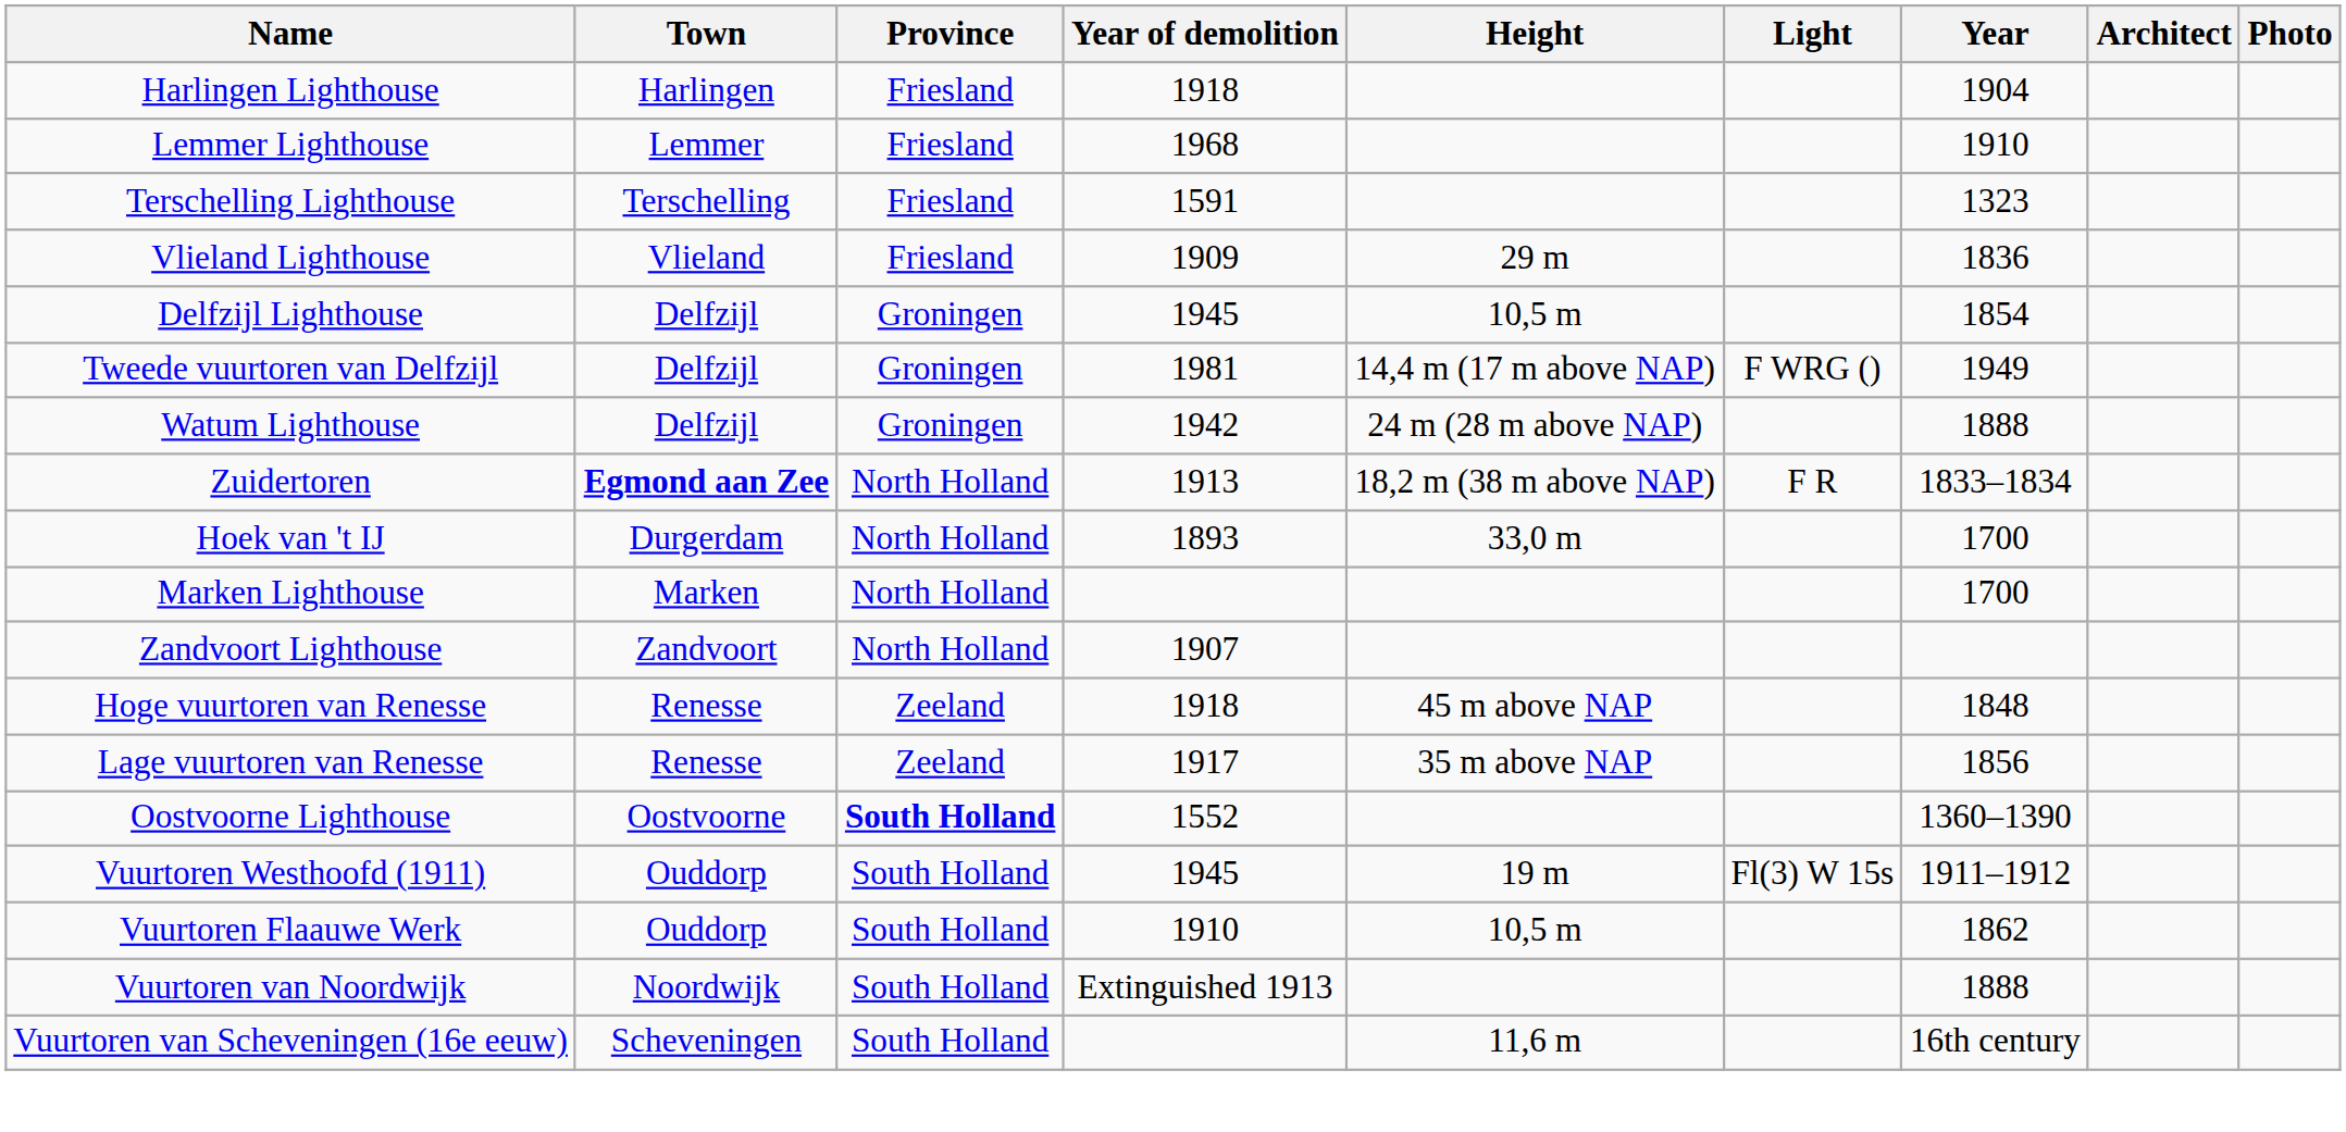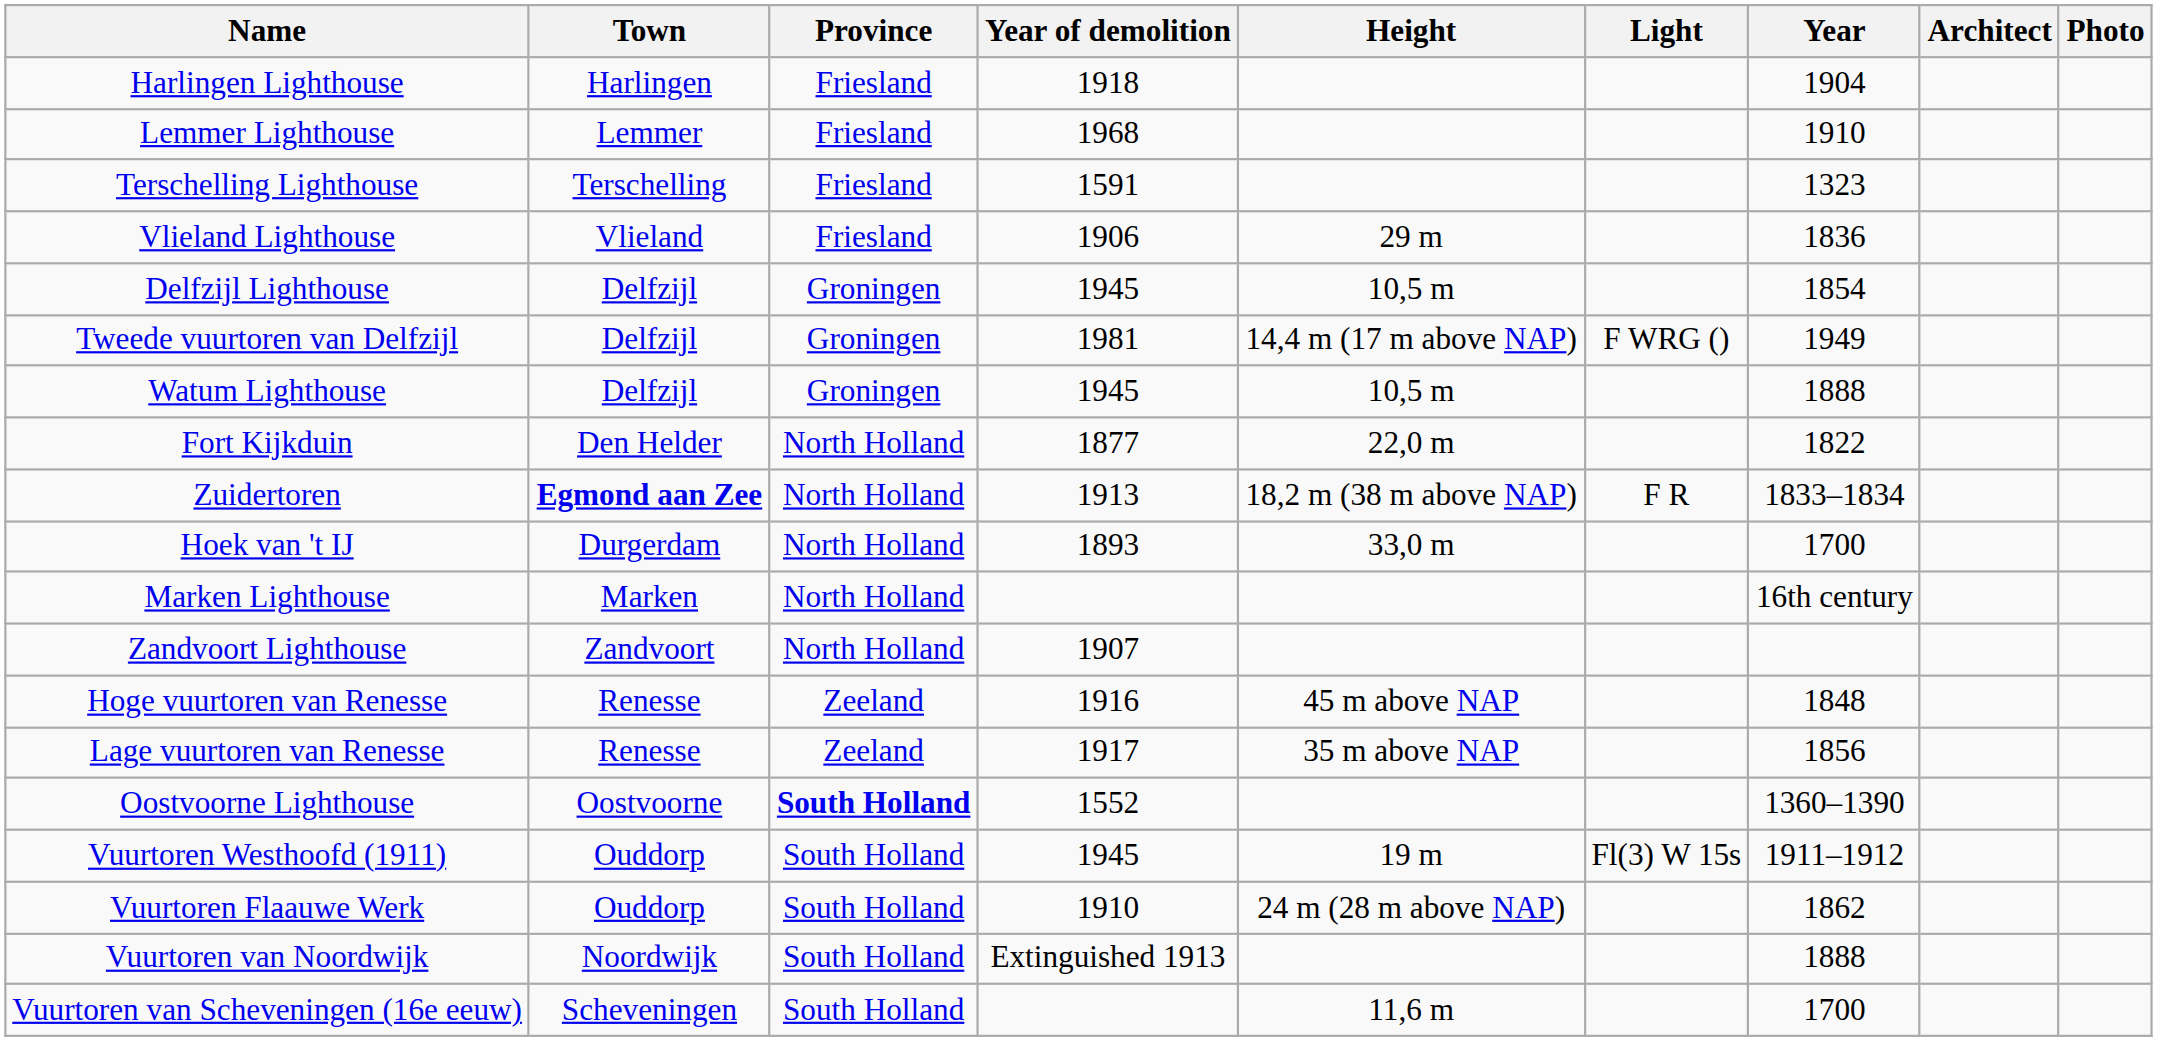 <table class="sortable wikitable vatop" style="margin:auto; text-align:center; font-size:90%">
 <tr>
 <th>Name</th>
 <th>Town</th>
 <th>Province</th>
 <th>Year of demolition</th>
 <th>Height</th>
 <th>Light</th>
 <th>Year</th>
 <th>Architect</th>
 <th class="unsortable">Photo</th>
 </tr>
 <tr>
 <td><a href='#'>Harlingen Lighthouse</a></td>
 <td><a href='#'>Harlingen</a></td>
 <td><a href='#'>Friesland</a></td>
 <td>1918</td>
 <td></td>
 <td></td>
 <td>1904</td>
 <td></td>
 <td></td>
 </tr>
 <tr>
 <td><a href='#'>Lemmer Lighthouse</a></td>
 <td><a href='#'>Lemmer</a></td>
 <td><a href='#'>Friesland</a></td>
 <td>1968</td>
 <td></td>
 <td></td>
 <td>1910</td>
 <td></td>
 <td></td>
 </tr>
 <tr>
 <td><a href='#'>Terschelling Lighthouse</a></td>
 <td><a href='#'>Terschelling</a></td>
 <td><a href='#'>Friesland</a></td>
 <td>1591</td>
 <td></td>
 <td></td>
 <td>1323</td>
 <td></td>
 <td></td>
 </tr>
 <tr>
 <td><a href='#'>Vlieland Lighthouse</a></td>
 <td><a href='#'>Vlieland</a></td>
 <td><a href='#'>Friesland</a></td>
-<td>1909</td>
+<td>1906</td>
 <td>29 m</td>
 <td></td>
 <td>1836</td>
 <td></td>
 <td></td>
 </tr>
 <tr>
 <td><a href='#'>Delfzijl Lighthouse</a></td>
 <td><a href='#'>Delfzijl</a></td>
 <td><a href='#'>Groningen</a></td>
 <td>1945</td>
 <td>10,5 m</td>
 <td></td>
 <td>1854</td>
 <td></td>
 <td></td>
 </tr>
 <tr>
 <td><a href='#'>Tweede vuurtoren van Delfzijl</a></td>
 <td><a href='#'>Delfzijl</a></td>
 <td><a href='#'>Groningen</a></td>
 <td>1981</td>
 <td>14,4 m (17 m above <a href='#'>NAP</a>)</td>
 <td>F WRG ()</td>
 <td>1949</td>
 <td></td>
 <td></td>
 </tr>
 <tr>
 <td><a href='#'>Watum Lighthouse</a></td>
 <td><a href='#'>Delfzijl</a></td>
 <td><a href='#'>Groningen</a></td>
-<td>1942</td>
-<td>24 m (28 m above <a href='#'>NAP</a>)</td>
+<td>1945</td>
+<td>10,5 m</td>
 <td></td>
 <td>1888</td>
+<td></td>
+<td></td>
+</tr>
+<tr>
+<td><a href='#'>Fort Kijkduin</a></td>
+<td><a href='#'>Den Helder</a></td>
+<td><a href='#'>North Holland</a></td>
+<td>1877</td>
+<td>22,0 m</td>
+<td></td>
+<td>1822</td>
 <td></td>
 <td></td>
 </tr>
 <tr>
 <td><a href='#'>Zuidertoren</a></td>
 <td><strong><a href='#'>Egmond aan Zee</a></strong></td>
 <td><a href='#'>North Holland</a></td>
 <td>1913</td>
 <td>18,2 m (38 m above <a href='#'>NAP</a>)</td>
 <td>F R</td>
 <td>1833–1834</td>
 <td></td>
 <td></td>
 </tr>
 <tr>
 <td><a href='#'>Hoek van 't IJ</a></td>
 <td><a href='#'>Durgerdam</a></td>
 <td><a href='#'>North Holland</a></td>
 <td>1893</td>
 <td>33,0 m</td>
 <td></td>
 <td>1700</td>
 <td></td>
 <td></td>
 </tr>
 <tr>
 <td><a href='#'>Marken Lighthouse</a></td>
 <td><a href='#'>Marken</a></td>
 <td><a href='#'>North Holland</a></td>
 <td></td>
 <td></td>
 <td></td>
-<td>1700</td>
+<td>16th century</td>
 <td></td>
 <td></td>
 </tr>
 <tr>
 <td><a href='#'>Zandvoort Lighthouse</a></td>
 <td><a href='#'>Zandvoort</a></td>
 <td><a href='#'>North Holland</a></td>
 <td>1907</td>
 <td></td>
 <td></td>
 <td></td>
 <td></td>
 <td></td>
 </tr>
 <tr>
 <td><a href='#'>Hoge vuurtoren van Renesse</a></td>
 <td><a href='#'>Renesse</a></td>
 <td><a href='#'>Zeeland</a></td>
-<td>1918</td>
+<td>1916</td>
 <td>45 m above <a href='#'>NAP</a></td>
 <td></td>
 <td>1848</td>
 <td></td>
 <td></td>
 </tr>
 <tr>
 <td><a href='#'>Lage vuurtoren van Renesse</a></td>
 <td><a href='#'>Renesse</a></td>
 <td><a href='#'>Zeeland</a></td>
 <td>1917</td>
 <td>35 m above <a href='#'>NAP</a></td>
 <td></td>
 <td>1856</td>
 <td></td>
 <td></td>
 </tr>
 <tr>
 <td><a href='#'>Oostvoorne Lighthouse</a></td>
 <td><a href='#'>Oostvoorne</a></td>
 <td><strong><a href='#'>South Holland</a></strong></td>
 <td>1552</td>
 <td></td>
 <td></td>
 <td>1360–1390</td>
 <td></td>
 <td></td>
 </tr>
 <tr>
 <td><a href='#'>Vuurtoren Westhoofd (1911)</a></td>
 <td><a href='#'>Ouddorp</a></td>
 <td><a href='#'>South Holland</a></td>
 <td>1945</td>
 <td>19 m</td>
 <td>Fl(3) W 15s</td>
 <td>1911–1912</td>
 <td></td>
 <td></td>
 </tr>
 <tr>
 <td><a href='#'>Vuurtoren Flaauwe Werk</a></td>
 <td><a href='#'>Ouddorp</a></td>
 <td><a href='#'>South Holland</a></td>
 <td>1910</td>
-<td>10,5 m</td>
+<td>24 m (28 m above <a href='#'>NAP</a>)</td>
 <td></td>
 <td>1862</td>
 <td></td>
 <td></td>
 </tr>
 <tr>
 <td><a href='#'>Vuurtoren van Noordwijk</a></td>
 <td><a href='#'>Noordwijk</a></td>
 <td><a href='#'>South Holland</a></td>
 <td>Extinguished 1913</td>
 <td></td>
 <td></td>
 <td>1888</td>
 <td></td>
 <td></td>
 </tr>
 <tr>
 <td><a href='#'>Vuurtoren van Scheveningen (16e eeuw)</a></td>
 <td><a href='#'>Scheveningen</a></td>
 <td><a href='#'>South Holland</a></td>
 <td></td>
 <td>11,6 m</td>
 <td></td>
-<td>16th century</td>
+<td>1700</td>
 <td></td>
 <td></td>
 </tr>
 </table>
